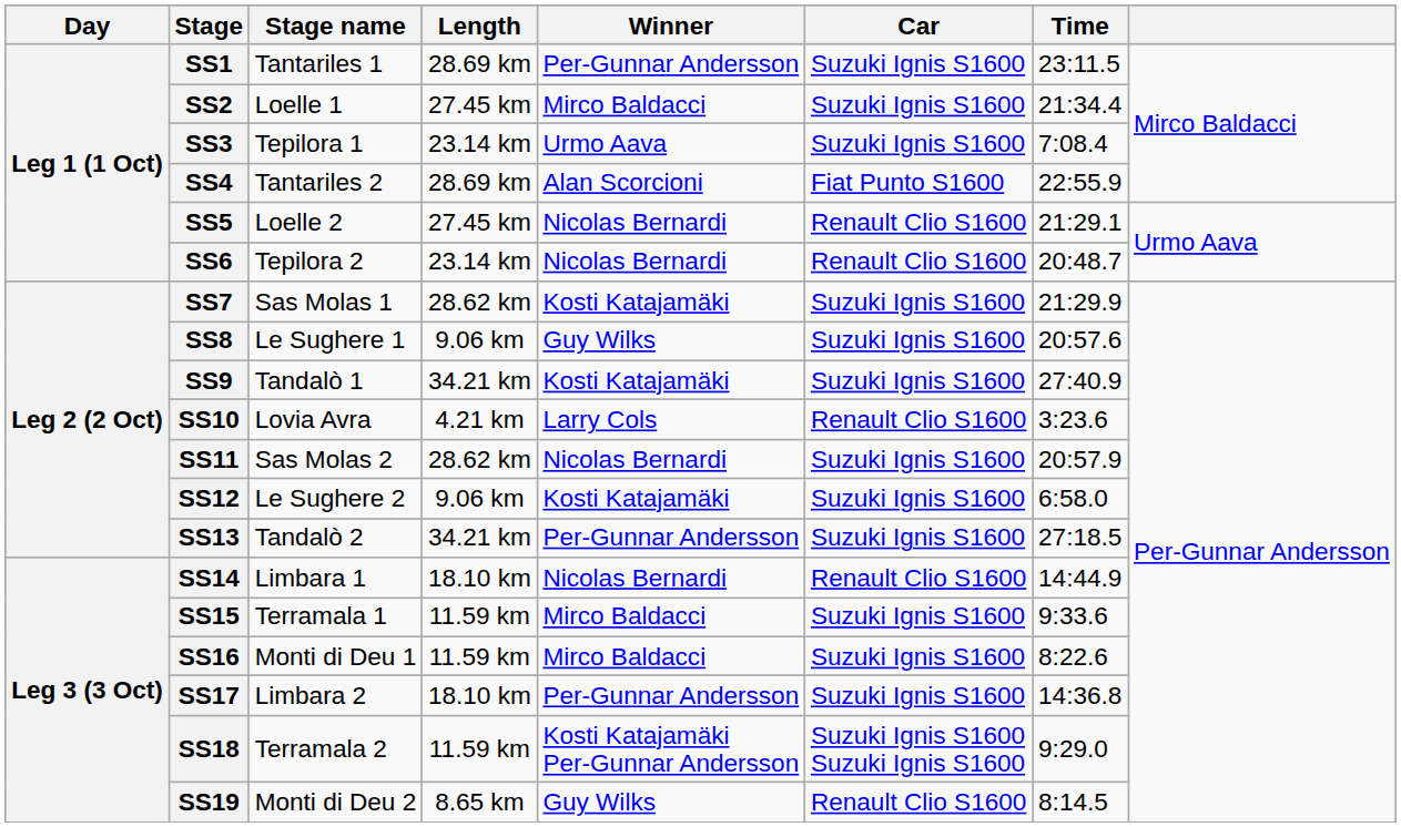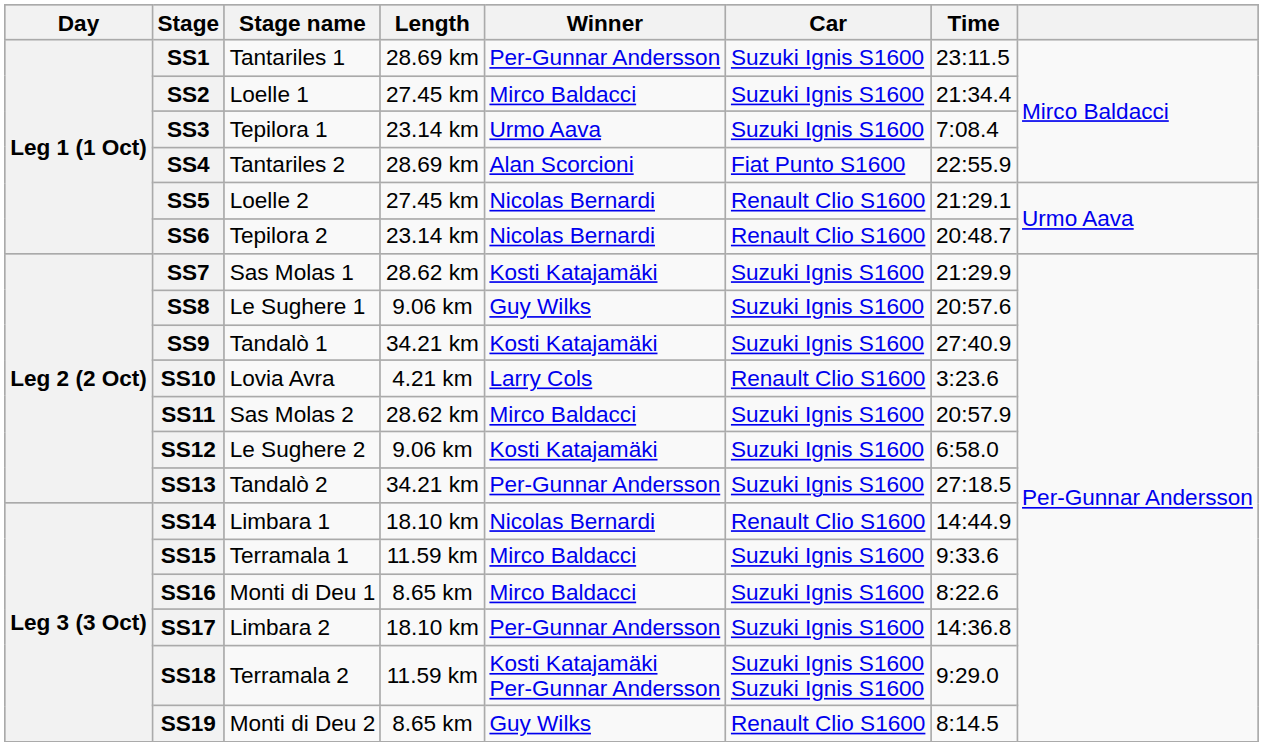 <table class="wikitable" style="font-size: 85%;">
 <tr>
 <th>Day</th>
 <th>Stage</th>
 <th>Stage name</th>
 <th>Length</th>
 <th>Winner</th>
 <th>Car</th>
 <th>Time</th>
 <th></th>
 </tr>
 <tr>
 <th rowspan="6">Leg 1 (1 Oct)</th>
 <th>SS1</th>
 <td>Tantariles 1</td>
 <td align="center">28.69 km</td>
 <td> <a href='#'>Per-Gunnar Andersson</a></td>
 <td><a href='#'>Suzuki Ignis S1600</a></td>
 <td>23:11.5</td>
 <td rowspan="4"> <a href='#'>Mirco Baldacci</a></td>
 </tr>
 <tr>
 <th>SS2</th>
 <td>Loelle 1</td>
 <td align="center">27.45 km</td>
 <td> <a href='#'>Mirco Baldacci</a></td>
 <td><a href='#'>Suzuki Ignis S1600</a></td>
 <td>21:34.4</td>
 </tr>
 <tr>
 <th>SS3</th>
 <td>Tepilora 1</td>
 <td align="center">23.14 km</td>
 <td> <a href='#'>Urmo Aava</a></td>
 <td><a href='#'>Suzuki Ignis S1600</a></td>
 <td>7:08.4</td>
 </tr>
 <tr>
 <th>SS4</th>
 <td>Tantariles 2</td>
 <td align="center">28.69 km</td>
 <td> <a href='#'>Alan Scorcioni</a></td>
 <td><a href='#'>Fiat Punto S1600</a></td>
 <td>22:55.9</td>
 </tr>
 <tr>
 <th>SS5</th>
 <td>Loelle 2</td>
 <td align="center">27.45 km</td>
 <td> <a href='#'>Nicolas Bernardi</a></td>
 <td><a href='#'>Renault Clio S1600</a></td>
 <td>21:29.1</td>
 <td rowspan="2"> <a href='#'>Urmo Aava</a></td>
 </tr>
 <tr>
 <th>SS6</th>
 <td>Tepilora 2</td>
 <td align="center">23.14 km</td>
 <td> <a href='#'>Nicolas Bernardi</a></td>
 <td><a href='#'>Renault Clio S1600</a></td>
 <td>20:48.7</td>
 </tr>
 <tr>
 <th rowspan="7">Leg 2 (2 Oct)</th>
 <th>SS7</th>
 <td>Sas Molas 1</td>
 <td align="center">28.62 km</td>
 <td> <a href='#'>Kosti Katajamäki</a></td>
 <td><a href='#'>Suzuki Ignis S1600</a></td>
 <td>21:29.9</td>
 <td rowspan="13"> <a href='#'>Per-Gunnar Andersson</a></td>
 </tr>
 <tr>
 <th>SS8</th>
 <td>Le Sughere 1</td>
 <td align="center">9.06 km</td>
 <td> <a href='#'>Guy Wilks</a></td>
 <td><a href='#'>Suzuki Ignis S1600</a></td>
 <td>20:57.6</td>
 </tr>
 <tr>
 <th>SS9</th>
 <td>Tandalò 1</td>
 <td align="center">34.21 km</td>
 <td> <a href='#'>Kosti Katajamäki</a></td>
 <td><a href='#'>Suzuki Ignis S1600</a></td>
 <td>27:40.9</td>
 </tr>
 <tr>
 <th>SS10</th>
 <td>Lovia Avra</td>
 <td align="center">4.21 km</td>
 <td> <a href='#'>Larry Cols</a></td>
 <td><a href='#'>Renault Clio S1600</a></td>
 <td>3:23.6</td>
 </tr>
 <tr>
 <th>SS11</th>
 <td>Sas Molas 2</td>
 <td align="center">28.62 km</td>
-<td> <a href='#'>Nicolas Bernardi</a></td>
+<td> <a href='#'>Mirco Baldacci</a></td>
 <td><a href='#'>Suzuki Ignis S1600</a></td>
 <td>20:57.9</td>
 </tr>
 <tr>
 <th>SS12</th>
 <td>Le Sughere 2</td>
 <td align="center">9.06 km</td>
 <td> <a href='#'>Kosti Katajamäki</a></td>
 <td><a href='#'>Suzuki Ignis S1600</a></td>
 <td>6:58.0</td>
 </tr>
 <tr>
 <th>SS13</th>
 <td>Tandalò 2</td>
 <td align="center">34.21 km</td>
 <td> <a href='#'>Per-Gunnar Andersson</a></td>
 <td><a href='#'>Suzuki Ignis S1600</a></td>
 <td>27:18.5</td>
 </tr>
 <tr>
 <th rowspan="6">Leg 3 (3 Oct)</th>
 <th>SS14</th>
 <td>Limbara 1</td>
 <td align="center">18.10 km</td>
 <td> <a href='#'>Nicolas Bernardi</a></td>
 <td><a href='#'>Renault Clio S1600</a></td>
 <td>14:44.9</td>
 </tr>
 <tr>
 <th>SS15</th>
 <td>Terramala 1</td>
 <td align="center">11.59 km</td>
 <td> <a href='#'>Mirco Baldacci</a></td>
 <td><a href='#'>Suzuki Ignis S1600</a></td>
 <td>9:33.6</td>
 </tr>
 <tr>
 <th>SS16</th>
 <td>Monti di Deu 1</td>
-<td align="center">11.59 km</td>
+<td align="center">8.65 km</td>
 <td> <a href='#'>Mirco Baldacci</a></td>
 <td><a href='#'>Suzuki Ignis S1600</a></td>
 <td>8:22.6</td>
 </tr>
 <tr>
 <th>SS17</th>
 <td>Limbara 2</td>
 <td align="center">18.10 km</td>
 <td> <a href='#'>Per-Gunnar Andersson</a></td>
 <td><a href='#'>Suzuki Ignis S1600</a></td>
 <td>14:36.8</td>
 </tr>
 <tr>
 <th>SS18</th>
 <td>Terramala 2</td>
 <td align="center">11.59 km</td>
 <td> <a href='#'>Kosti Katajamäki</a><br> <a href='#'>Per-Gunnar Andersson</a></td>
 <td><a href='#'>Suzuki Ignis S1600</a><br><a href='#'>Suzuki Ignis S1600</a></td>
 <td>9:29.0</td>
 </tr>
 <tr>
 <th>SS19</th>
 <td>Monti di Deu 2</td>
 <td align="center">8.65 km</td>
 <td> <a href='#'>Guy Wilks</a></td>
 <td><a href='#'>Renault Clio S1600</a></td>
 <td>8:14.5</td>
 </tr>
 <tr>
 </tr>
 </table>
